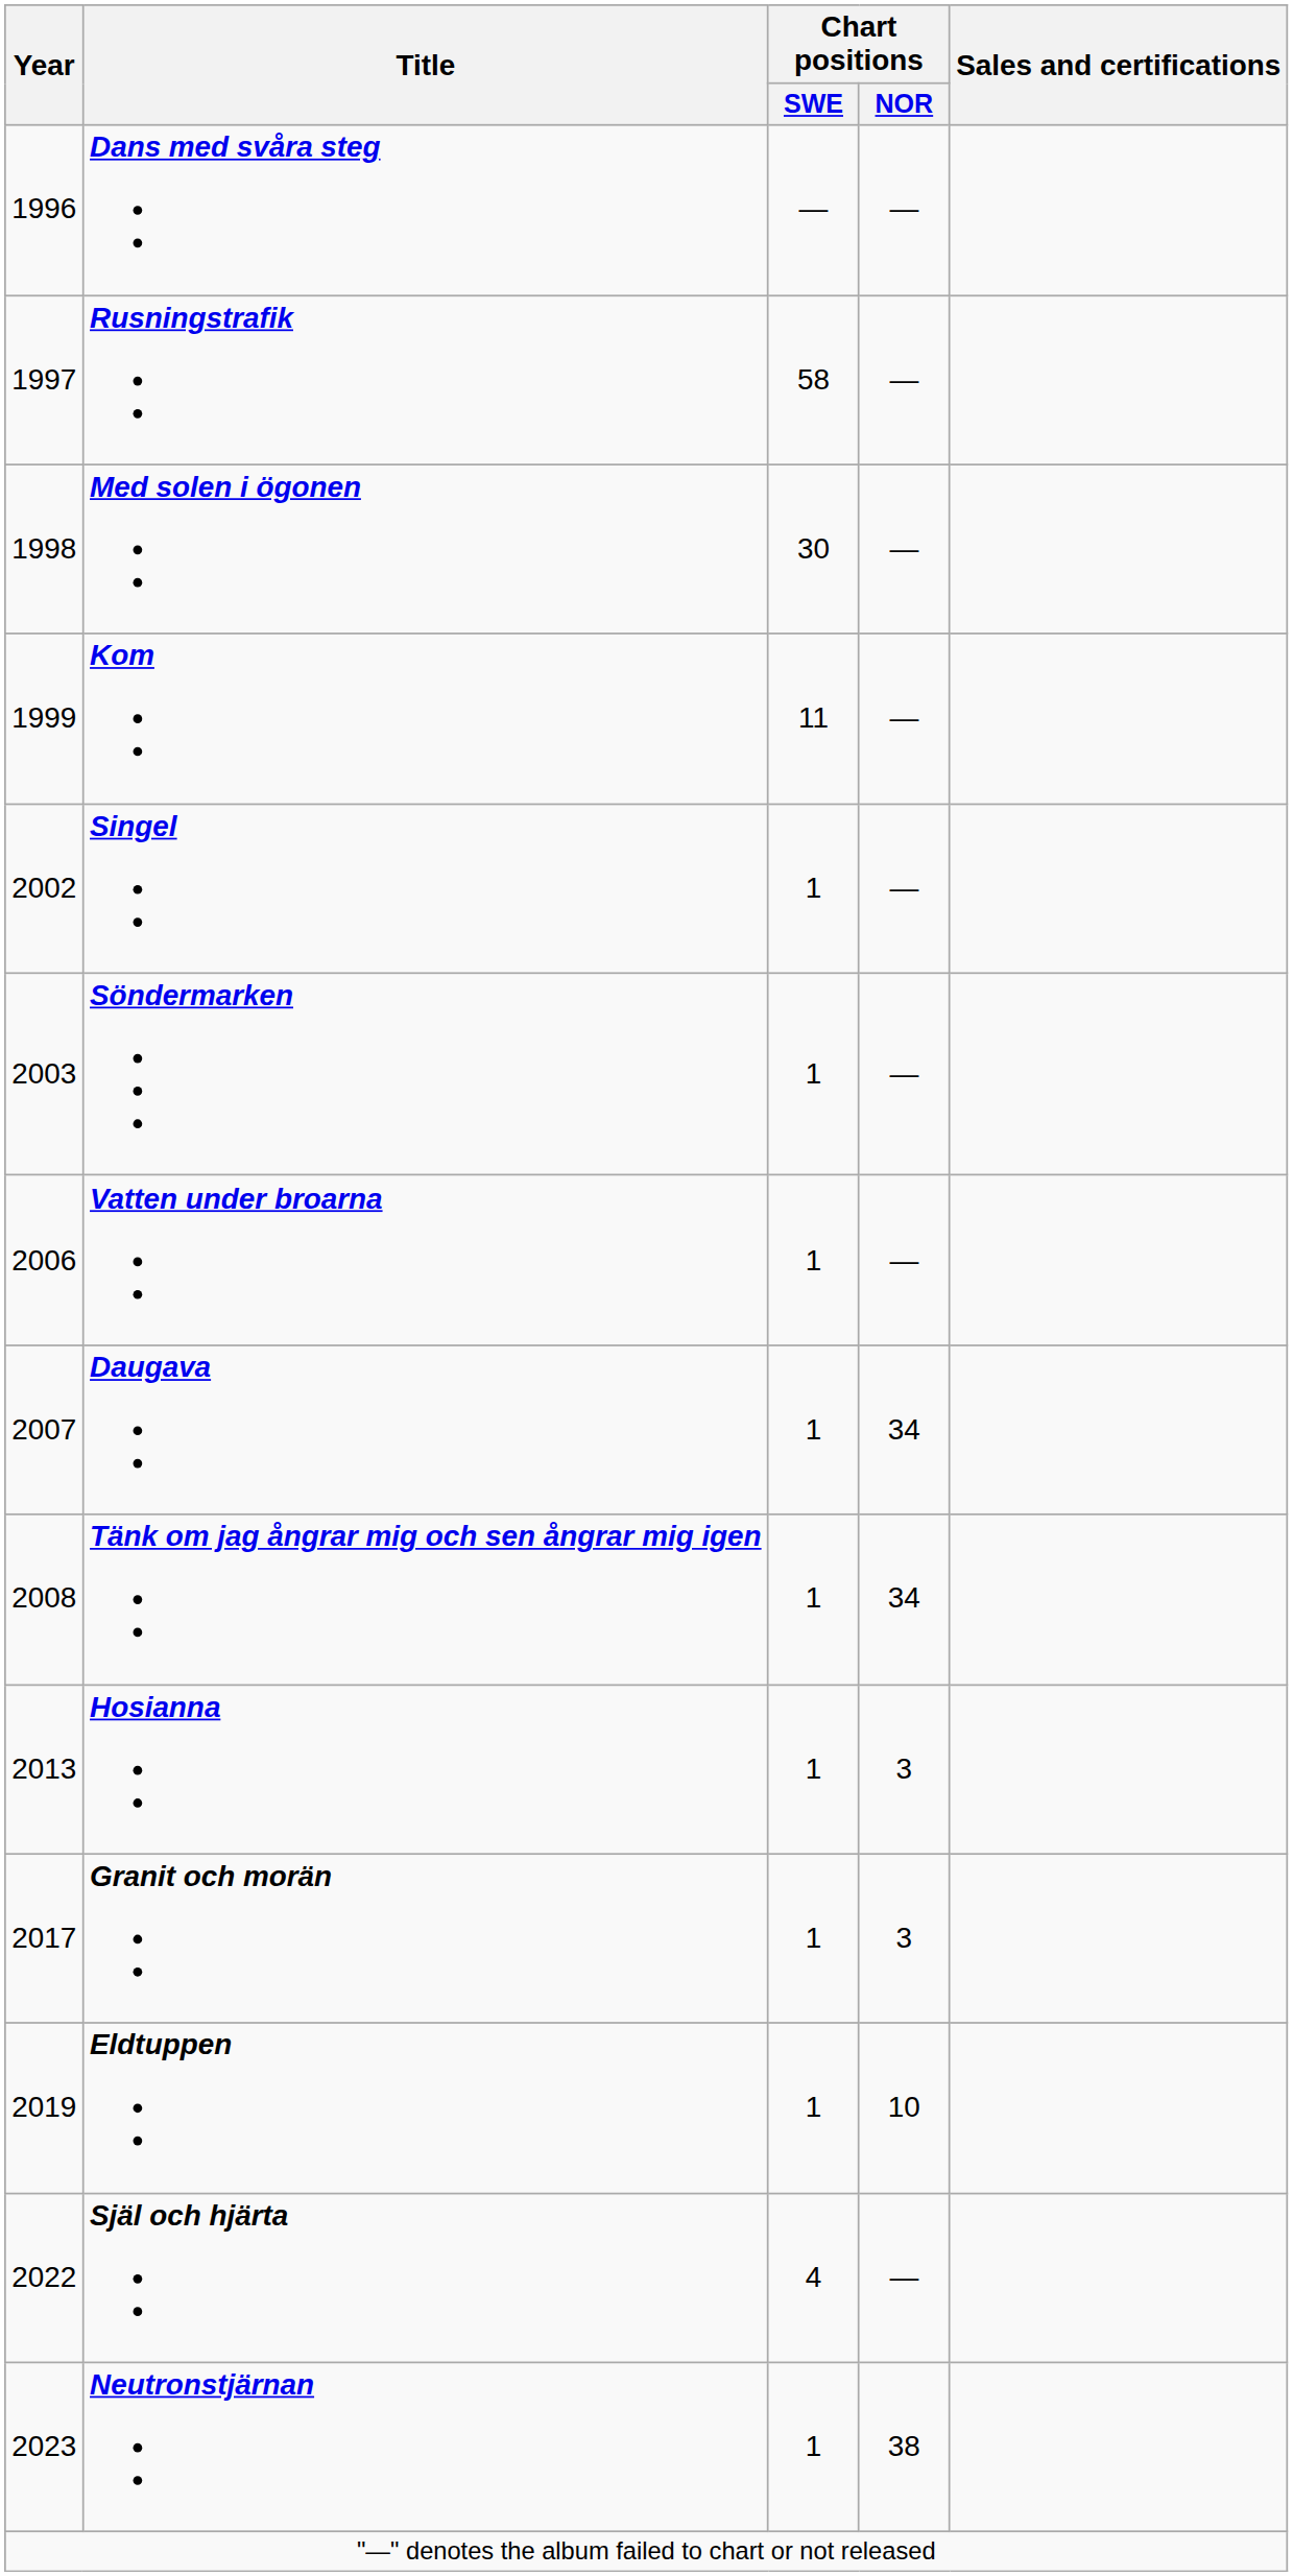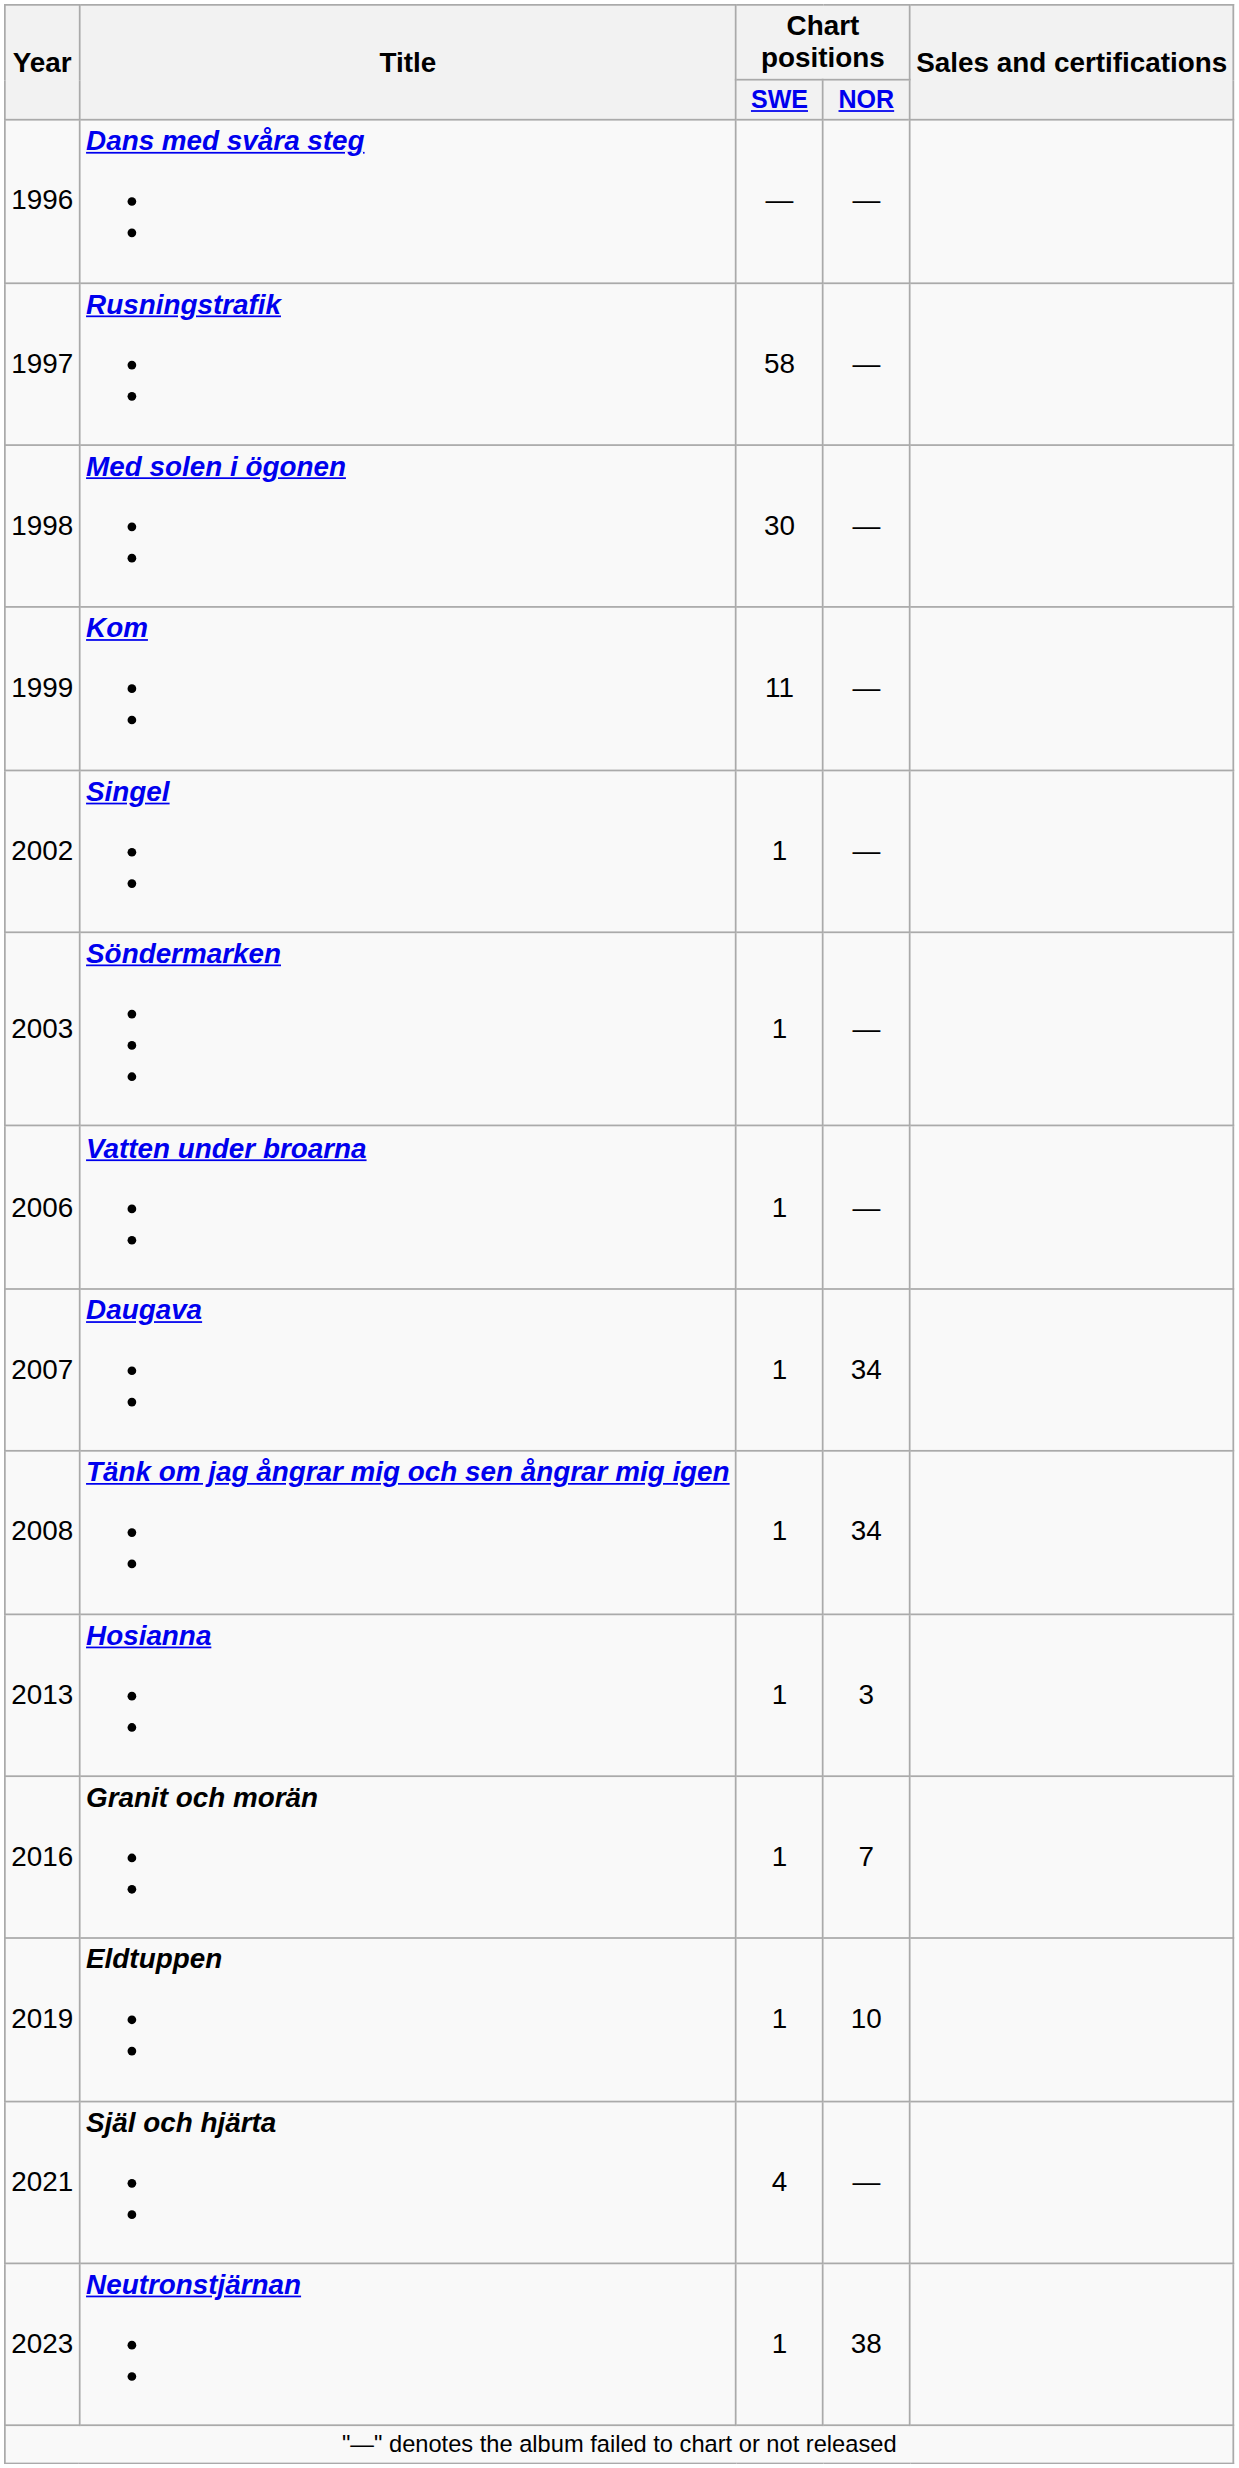 <table class="wikitable">
 <tr>
 <th rowspan="2">Year</th>
 <th rowspan="2">Title</th>
 <th colspan="2">Chart positions</th>
 <th rowspan="2">Sales and certifications</th>
 </tr>
 <tr style="font-size:90%">
 <th style="width:3em;"><a href='#'>SWE</a><br></th>
 <th style="width:3em;"><a href='#'>NOR</a><br></th>
 </tr>
 <tr>
 <td>1996</td>
 <td align="left"><strong><em><a href='#'>Dans med svåra steg</a></em></strong><br><ul><li></li><li></li></ul></td>
 <td align="center">—</td>
 <td align="center">—</td>
 <td align="left"></td>
 </tr>
 <tr>
 <td>1997</td>
 <td align="left"><strong><em><a href='#'>Rusningstrafik</a></em></strong><br><ul><li></li><li></li></ul></td>
 <td align="center">58</td>
 <td align="center">—</td>
 <td align="left"></td>
 </tr>
 <tr>
 <td>1998</td>
 <td align="left"><strong><em><a href='#'>Med solen i ögonen</a></em></strong><br><ul><li></li><li></li></ul></td>
 <td align="center">30</td>
 <td align="center">—</td>
 <td align="left"></td>
 </tr>
 <tr>
 <td>1999</td>
 <td align="left"><strong><em><a href='#'>Kom</a></em></strong><br><ul><li></li><li></li></ul></td>
 <td align="center">11</td>
 <td align="center">—</td>
 <td align="left"></td>
 </tr>
 <tr>
 <td>2002</td>
 <td align="left"><strong><em><a href='#'>Singel</a></em></strong><br><ul><li></li><li></li></ul></td>
 <td align="center">1</td>
 <td align="center">—</td>
 <td align="left"></td>
 </tr>
 <tr>
 <td>2003</td>
 <td align="left"><strong><em><a href='#'>Söndermarken</a></em></strong><br><ul><li></li><li></li><li></li></ul></td>
 <td align="center">1</td>
 <td align="center">—</td>
 <td align="left"></td>
 </tr>
 <tr>
 <td>2006</td>
 <td align="left"><strong><em><a href='#'>Vatten under broarna</a></em></strong><br><ul><li></li><li></li></ul></td>
 <td align="center">1</td>
 <td align="center">—</td>
 <td align="left"></td>
 </tr>
 <tr>
 <td>2007</td>
 <td align="left"><strong><em><a href='#'>Daugava</a></em></strong><br><ul><li></li><li></li></ul></td>
 <td align="center">1</td>
 <td align="center">34</td>
 <td align="left"></td>
 </tr>
 <tr>
 <td>2008</td>
 <td align="left"><strong><em><a href='#'>Tänk om jag ångrar mig och sen ångrar mig igen</a></em></strong><br><ul><li></li><li></li></ul></td>
 <td align="center">1</td>
 <td align="center">34</td>
 <td align="left"></td>
 </tr>
 <tr>
 <td>2013</td>
 <td align="left"><strong><em><a href='#'>Hosianna</a></em></strong><br><ul><li></li><li></li></ul></td>
 <td align="center">1</td>
 <td align="center">3</td>
 <td align="left"></td>
 </tr>
 <tr>
-<td>2017</td>
+<td>2016</td>
 <td align="left"><strong><em>Granit och morän</em></strong><br><ul><li></li><li></li></ul></td>
 <td align="center">1</td>
-<td align="center">3</td>
+<td align="center">7</td>
 <td align="left"></td>
 </tr>
 <tr>
 <td>2019</td>
 <td align="left"><strong><em>Eldtuppen</em></strong><br><ul><li></li><li></li></ul></td>
 <td align="center">1</td>
 <td align="center">10</td>
 <td align="left"></td>
 </tr>
 <tr>
-<td>2022</td>
+<td>2021</td>
 <td align="left"><strong><em>Själ och hjärta</em></strong><br><ul><li></li><li></li></ul></td>
 <td align="center">4</td>
 <td align="center">—</td>
 <td align="left"></td>
 </tr>
 <tr>
 <td>2023</td>
 <td align="left"><strong><em><a href='#'>Neutronstjärnan</a></em></strong><br><ul><li></li><li></li></ul></td>
 <td align="center">1<br></td>
 <td align="center">38<br></td>
 <td align="left"></td>
 </tr>
 <tr>
 <td align="center" colspan="20" style="font-size:85%">"—" denotes the album failed to chart or not released</td>
 </tr>
 </table>
